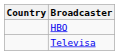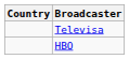 <table class="wikitable">
 <tr>
 <th align=center>Country</th>
 <th align=center>Broadcaster</th>
 </tr>
 <tr>
 <td></td>
-<td><a href='#'>HBO</a></td>
+<td><a href='#'>Televisa</a></td>
 </tr>
 <tr>
 <td></td>
-<td><a href='#'>Televisa</a></td>
+<td><a href='#'>HBO</a></td>
 </tr>
 </table>
